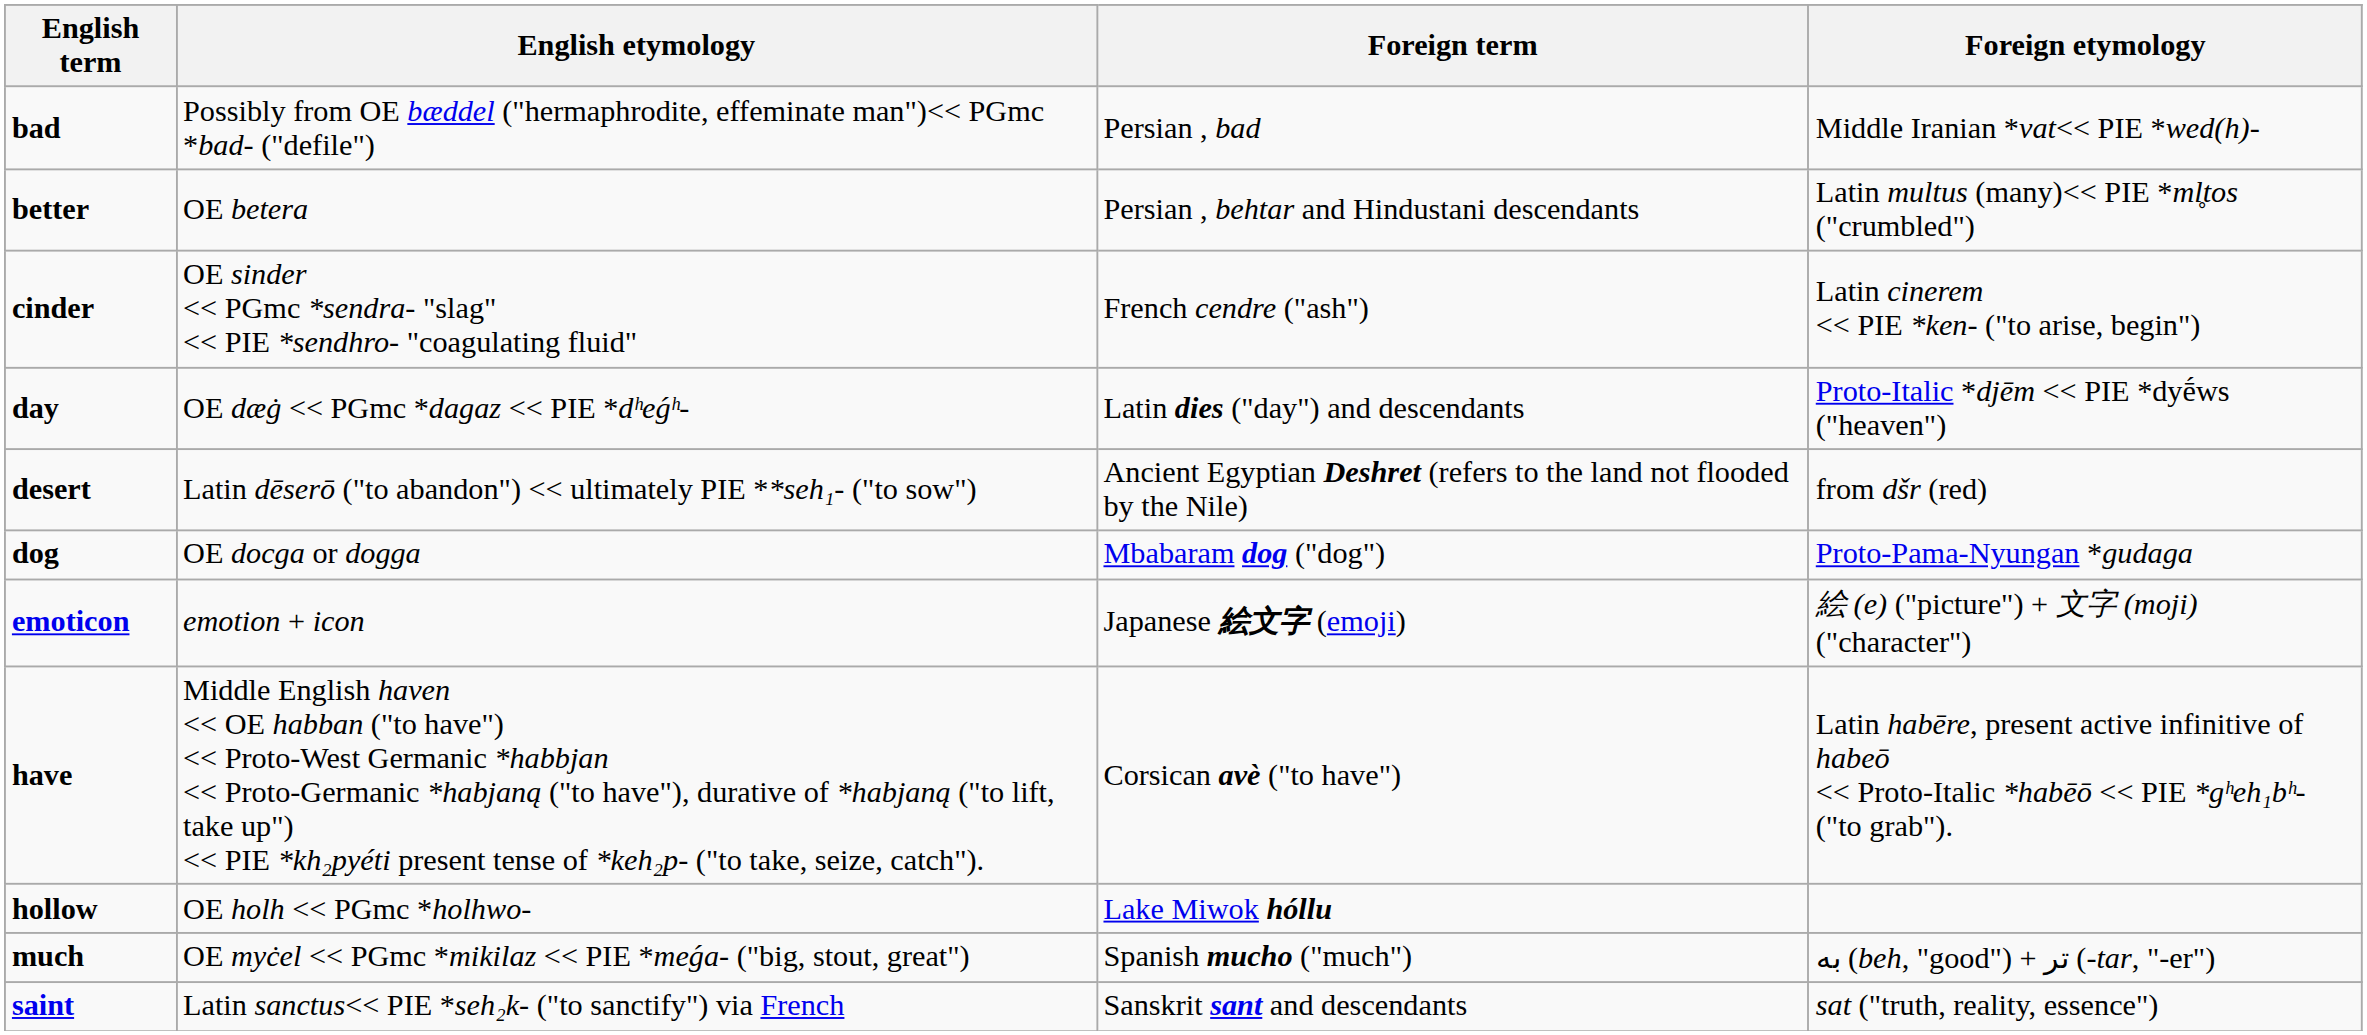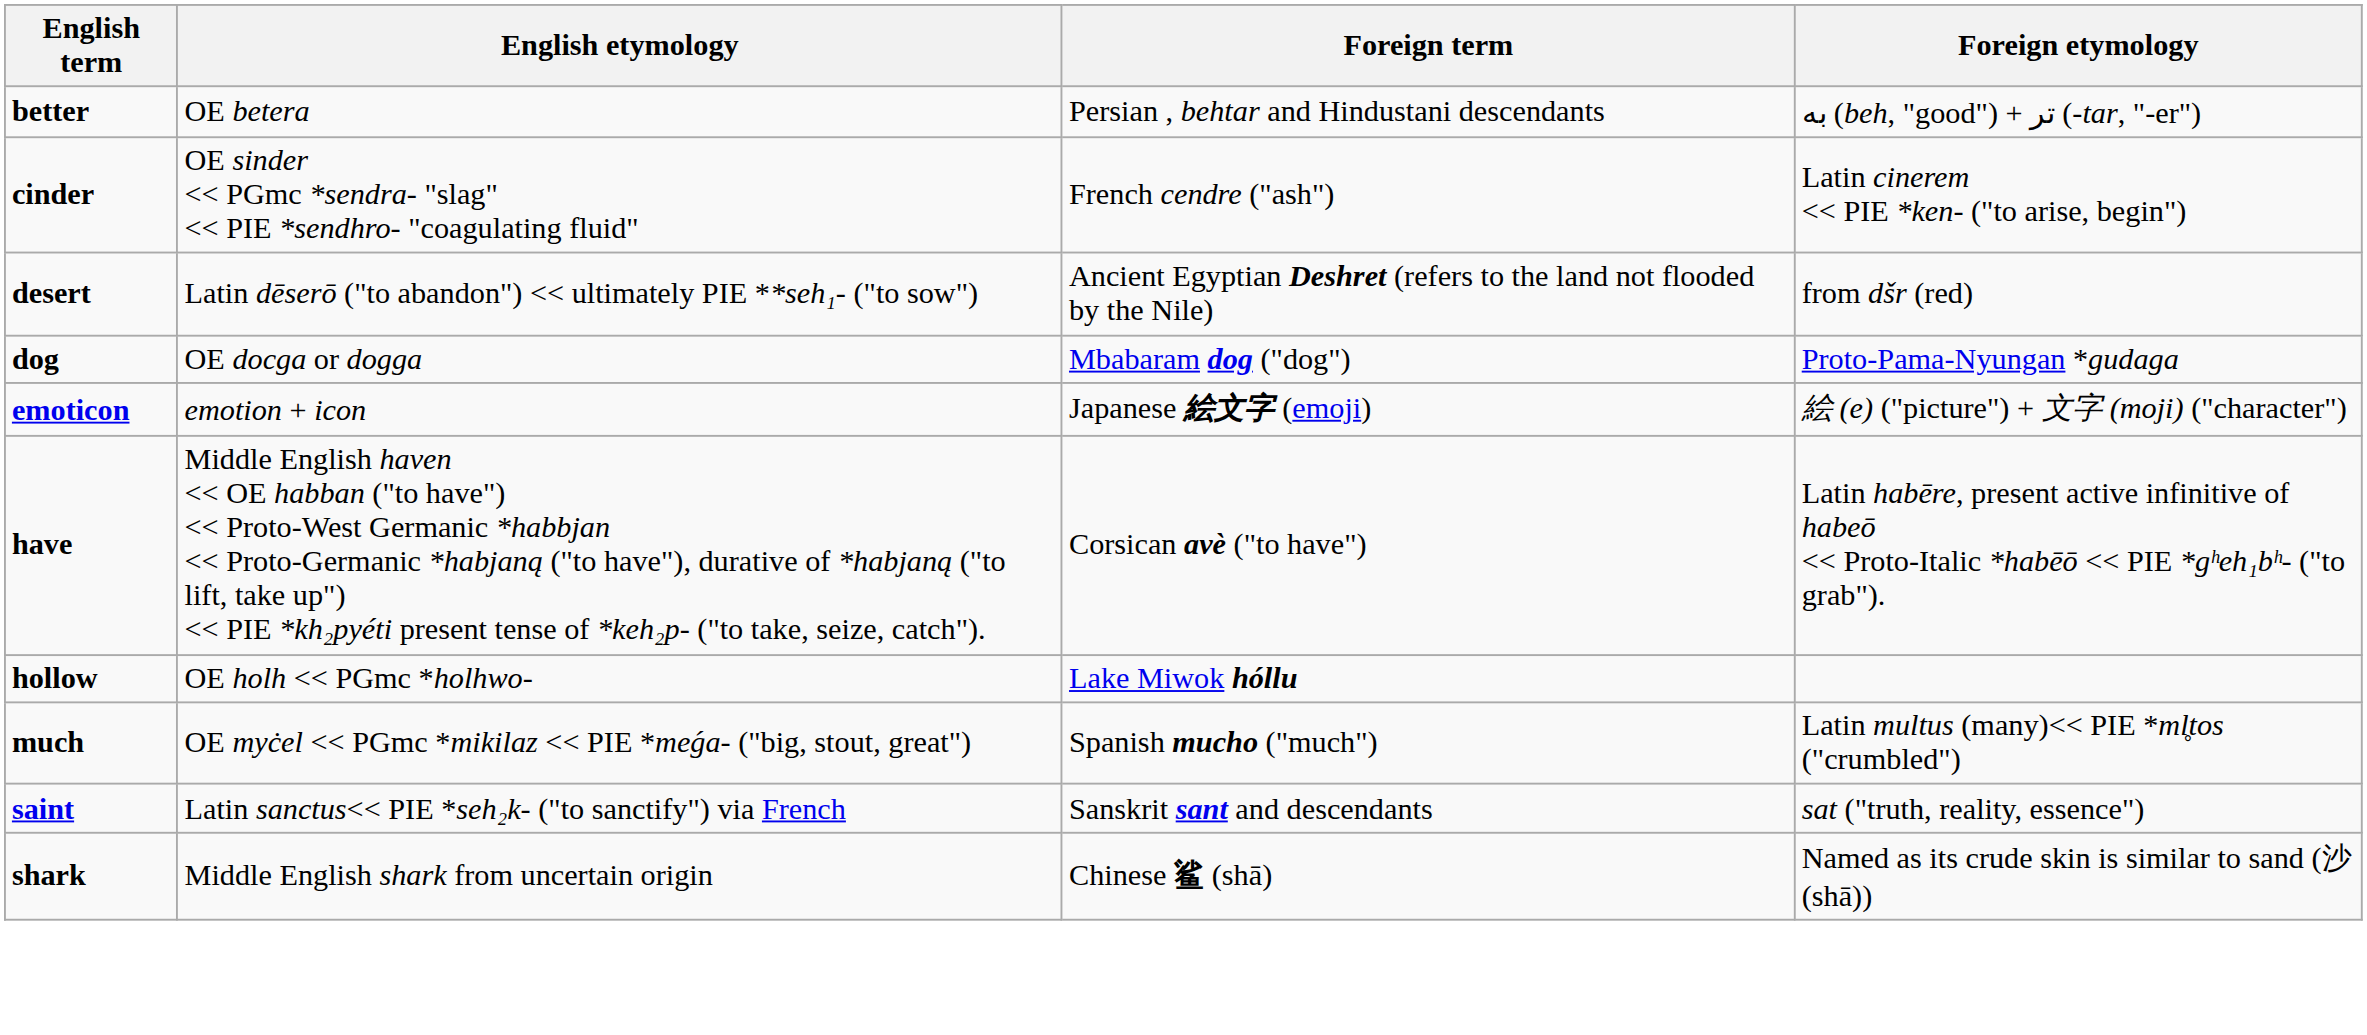 <table class="wikitable sortable">
 <tr>
 <th>English term</th>
 <th>English etymology</th>
 <th>Foreign term</th>
 <th>Foreign etymology</th>
 </tr>
 <tr>
-<td><strong>bad</strong></td>
-<td>Possibly from OE <em> <a href='#'>bæddel</a></em> ("hermaphrodite, effeminate man")<< PGmc *<em>bad-</em> ("defile")</td>
-<td>Persian <strong></strong>, <em>bad</em></td>
-<td>Middle Iranian *<em>vat</em><< PIE *<em>wed(h)-</em></td>
-</tr>
-<tr>
 <td><strong>better</strong></td>
 <td>OE <em>betera</em></td>
 <td>Persian <strong></strong>, <em>behtar</em> and Hindustani descendants</td>
-<td>Latin <em>multus</em>  (many)<< PIE *<em>ml̥tos</em> ("crumbled")</td>
+<td>به (<em>beh</em>, "good") + تر (<em>-tar</em>, "-er")</td>
 </tr>
 <tr>
 <td><strong>cinder</strong></td>
 <td>OE <em>sinder</em><br><< PGmc <em>*sendra-</em> "slag"<br><< PIE <em>*sendhro-</em> "coagulating fluid"</td>
 <td>French <em>cendre</em> ("ash")</td>
 <td>Latin <em>cinerem</em><br><< PIE <em>*ken-</em> ("to arise, begin")</td>
-</tr>
-<tr>
-<td><strong>day</strong></td>
-<td>OE <em>dæġ</em> << PGmc *<em>dagaz</em> << PIE *<em>dʰeǵʰ-</em></td>
-<td>Latin <strong><em>dies</em></strong> ("day") and descendants</td>
-<td><a href='#'>Proto-Italic</a> *<em>djēm</em> << PIE *dyḗws ("heaven")</td>
 </tr>
 <tr>
 <td><strong>desert</strong></td>
 <td>Latin <em>dēserō</em> ("to abandon") << ultimately PIE *<em>*seh₁-</em> ("to sow")</td>
 <td>Ancient Egyptian <strong><em>Deshret</em></strong> (refers to the land not flooded by the Nile)</td>
 <td>from <em>dšr</em> (red)</td>
 </tr>
 <tr>
 <td><strong>dog</strong></td>
 <td>OE <em>docga</em> or <em>dogga</em></td>
 <td><a href='#'>Mbabaram</a> <strong><em><a href='#'>dog</a></em></strong> ("dog")</td>
 <td><a href='#'>Proto-Pama-Nyungan</a> *<em>gudaga</em></td>
 </tr>
 <tr>
 <td><strong><a href='#'>emoticon</a></strong></td>
 <td><em>emotion</em> + <em>icon</em></td>
 <td>Japanese <strong><em>絵文字</em></strong> (<a href='#'>emoji</a>) </td>
 <td><em>絵 (e)</em> ("picture") + <em>文字 (moji)</em> ("character")</td>
 </tr>
 <tr>
 <td><strong>have</strong></td>
 <td>Middle English <em>haven</em><br><< OE <em>habban</em> ("to have")<br><< Proto-West Germanic <em>*habbjan</em><br><< Proto-Germanic <em>*habjaną</em> ("to have"), durative of <em>*habjaną</em> ("to lift, take up")<br><< PIE <em>*kh₂pyéti</em> present tense of <em>*keh₂p-</em> ("to take, seize, catch"). </td>
 <td>Corsican <strong><em>avè</em></strong> ("to have")</td>
 <td>Latin <em>habēre</em>, present active infinitive of <em>habeō</em><br><< Proto-Italic <em>*habēō</em> << PIE <em>*gʰeh₁bʰ-</em> ("to grab").</td>
 </tr>
 <tr>
 <td><strong>hollow</strong></td>
 <td>OE <em>holh</em> << PGmc *<em>holhwo-</em></td>
 <td><a href='#'>Lake Miwok</a> <strong><em>hóllu</em></strong></td>
 <td></td>
 </tr>
 <tr>
 <td><strong>much</strong></td>
 <td>OE <em>myċel</em> << PGmc *<em>mikilaz</em> << PIE *<em>meǵa-</em> ("big, stout, great")</td>
 <td>Spanish <strong><em>mucho</em></strong> ("much")</td>
-<td>به (<em>beh</em>, "good") + تر (<em>-tar</em>, "-er")</td>
+<td>Latin <em>multus</em>  (many)<< PIE *<em>ml̥tos</em> ("crumbled")</td>
 </tr>
 <tr>
 <td><strong><a href='#'>saint</a></strong></td>
 <td>Latin <em>sanctus</em><< PIE *<em>seh₂k-</em> ("to sanctify") via <a href='#'>French</a></td>
 <td>Sanskrit <strong><em><a href='#'>sant</a></em></strong> and descendants</td>
 <td><em>sat</em> ("truth, reality, essence")</td>
 </tr>
+<tr>
+<td><strong>shark</strong></td>
+<td>Middle English <em>shark</em> from uncertain origin</td>
+<td>Chinese <strong>鲨</strong> (shā)</td>
+<td>Named as its crude skin is similar to sand (沙 (shā))</td>
+</tr>
 </table>
